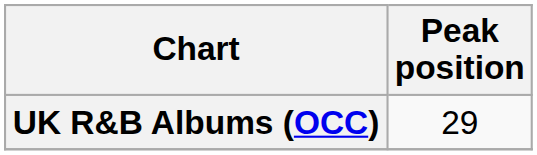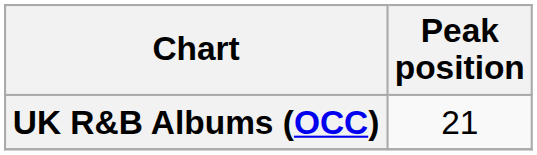 <table class="wikitable plainrowheaders sortable" style="text-align:center;" border="1">
 <tr>
 <th scope="col">Chart</th>
 <th scope="col">Peak<br>position</th>
 </tr>
 <tr>
 <th scope="row">UK R&B Albums (<a href='#'>OCC</a>)</th>
-<td>29</td>
+<td>21</td>
 </tr>
 <tr>
 </tr>
 </table>
